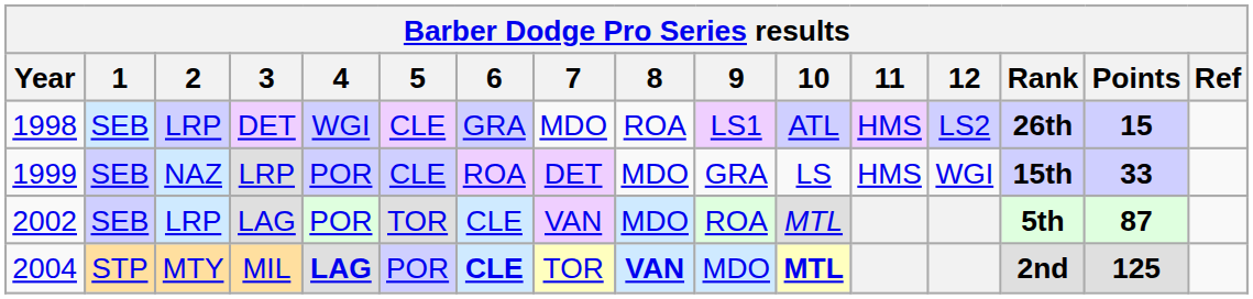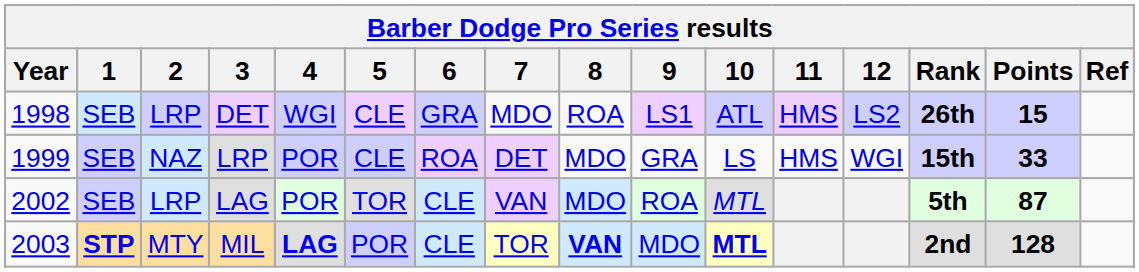 <table class="wikitable collapsible collapsed" style="text-align:center; font-size:80%">
 <tr>
 <th colspan=45><a href='#'>Barber Dodge Pro Series</a> results</th>
 </tr>
 <tr>
 <th>Year</th>
 <th>1</th>
 <th>2</th>
 <th>3</th>
 <th>4</th>
 <th>5</th>
 <th>6</th>
 <th>7</th>
 <th>8</th>
 <th>9</th>
 <th>10</th>
 <th>11</th>
 <th>12</th>
 <th>Rank</th>
 <th>Points</th>
 <th>Ref</th>
 </tr>
 <tr>
 <td><a href='#'>1998</a></td>
 <td style="background:#CFEAFF;"><a href='#'>SEB</a><br></td>
 <td style="background:#CFCFFF;"><a href='#'>LRP</a><br></td>
 <td style="background:#EFCFFF;"><a href='#'>DET</a><br></td>
 <td style="background:#CFCFFF;"><a href='#'>WGI</a><br></td>
 <td style="background:#EFCFFF;"><a href='#'>CLE</a><br></td>
 <td style="background:#CFCFFF;"><a href='#'>GRA</a><br></td>
 <td><a href='#'>MDO</a></td>
 <td><a href='#'>ROA</a></td>
 <td style="background:#EFCFFF;"><a href='#'>LS1</a><br></td>
 <td style="background:#CFCFFF;"><a href='#'>ATL</a><br></td>
 <td style="background:#EFCFFF;"><a href='#'>HMS</a></td>
 <td style="background:#CFCFFF;"><a href='#'>LS2</a><br></td>
 <td style="background:#CFCFFF;"><strong>26th</strong></td>
 <td style="background:#CFCFFF;"><strong>15</strong></td>
 <td></td>
 </tr>
 <tr>
 <td><a href='#'>1999</a></td>
 <td style="background:#CFCFFF;"><a href='#'>SEB</a><br></td>
 <td style="background:#CFEAFF;"><a href='#'>NAZ</a><br></td>
 <td style="background:#DFDFDF;"><a href='#'>LRP</a><br></td>
 <td style="background:#CFCFFF;"><a href='#'>POR</a><br></td>
 <td style="background:#CFCFFF;"><a href='#'>CLE</a><br></td>
 <td style="background:#EFCFFF;"><a href='#'>ROA</a><br></td>
 <td style="background:#EFCFFF;"><a href='#'>DET</a><br></td>
 <td><a href='#'>MDO</a></td>
 <td><a href='#'>GRA</a></td>
 <td><a href='#'>LS</a></td>
 <td><a href='#'>HMS</a></td>
 <td><a href='#'>WGI</a></td>
 <td style="background:#CFCFFF;"><strong>15th</strong></td>
 <td style="background:#CFCFFF;"><strong>33</strong></td>
 <td></td>
 </tr>
 <tr>
 <td><a href='#'>2002</a></td>
 <td style="background:#CFCFFF;"><a href='#'>SEB</a><br></td>
 <td style="background:#CFEAFF;"><a href='#'>LRP</a><br></td>
 <td style="background:#DFDFDF;"><a href='#'>LAG</a><br></td>
 <td style="background:#DFFFDF;"><a href='#'>POR</a><br></td>
 <td style="background:#DFDFDF;"><a href='#'>TOR</a><br></td>
 <td style="background:#CFEAFF;"><a href='#'>CLE</a><br></td>
 <td style="background:#EFCFFF;"><a href='#'>VAN</a><br></td>
 <td style="background:#CFEAFF;"><a href='#'>MDO</a><br></td>
 <td style="background:#DFFFDF;"><a href='#'>ROA</a><br></td>
 <td style="background:#DFDFDF;"><em><a href='#'>MTL</a></em><br></td>
 <th></th>
 <th></th>
 <td style="background:#DFFFDF;"><strong>5th</strong></td>
 <td style="background:#DFFFDF;"><strong>87</strong></td>
 <td></td>
 </tr>
 <tr>
-<td><a href='#'>2004</a></td>
-<td style="background:#FFDF9F;"><a href='#'>STP</a><br></td>
+<td><a href='#'>2003</a></td>
+<td style="background:#FFDF9F;"><strong><a href='#'>STP</a><br></strong></td>
 <td style="background:#FFDF9F;"><a href='#'>MTY</a><br></td>
 <td style="background:#FFDF9F;"><a href='#'>MIL</a><br></td>
 <td style="background:#DFDFDF;"><strong><a href='#'>LAG</a></strong><br></td>
 <td style="background:#CFCFFF;"><a href='#'>POR</a><br></td>
-<td style="background:#CFEAFF;"><strong><a href='#'>CLE</a><br></strong></td>
+<td style="background:#CFEAFF;"><a href='#'>CLE</a><br></td>
 <td style="background:#FFFFBF;"><a href='#'>TOR</a><br></td>
 <td style="background:#CFEAFF;"><strong><a href='#'>VAN</a><br></strong></td>
 <td style="background:#CFEAFF;"><a href='#'>MDO</a><br></td>
 <td style="background:#FFFFBF;"><strong><a href='#'>MTL</a></strong><br></td>
 <th></th>
 <th></th>
 <td style="background:#DFDFDF;"><strong>2nd</strong></td>
-<td style="background:#DFDFDF;"><strong>125</strong></td>
+<td style="background:#DFDFDF;"><strong>128</strong></td>
 <td></td>
 </tr>
 </table>
